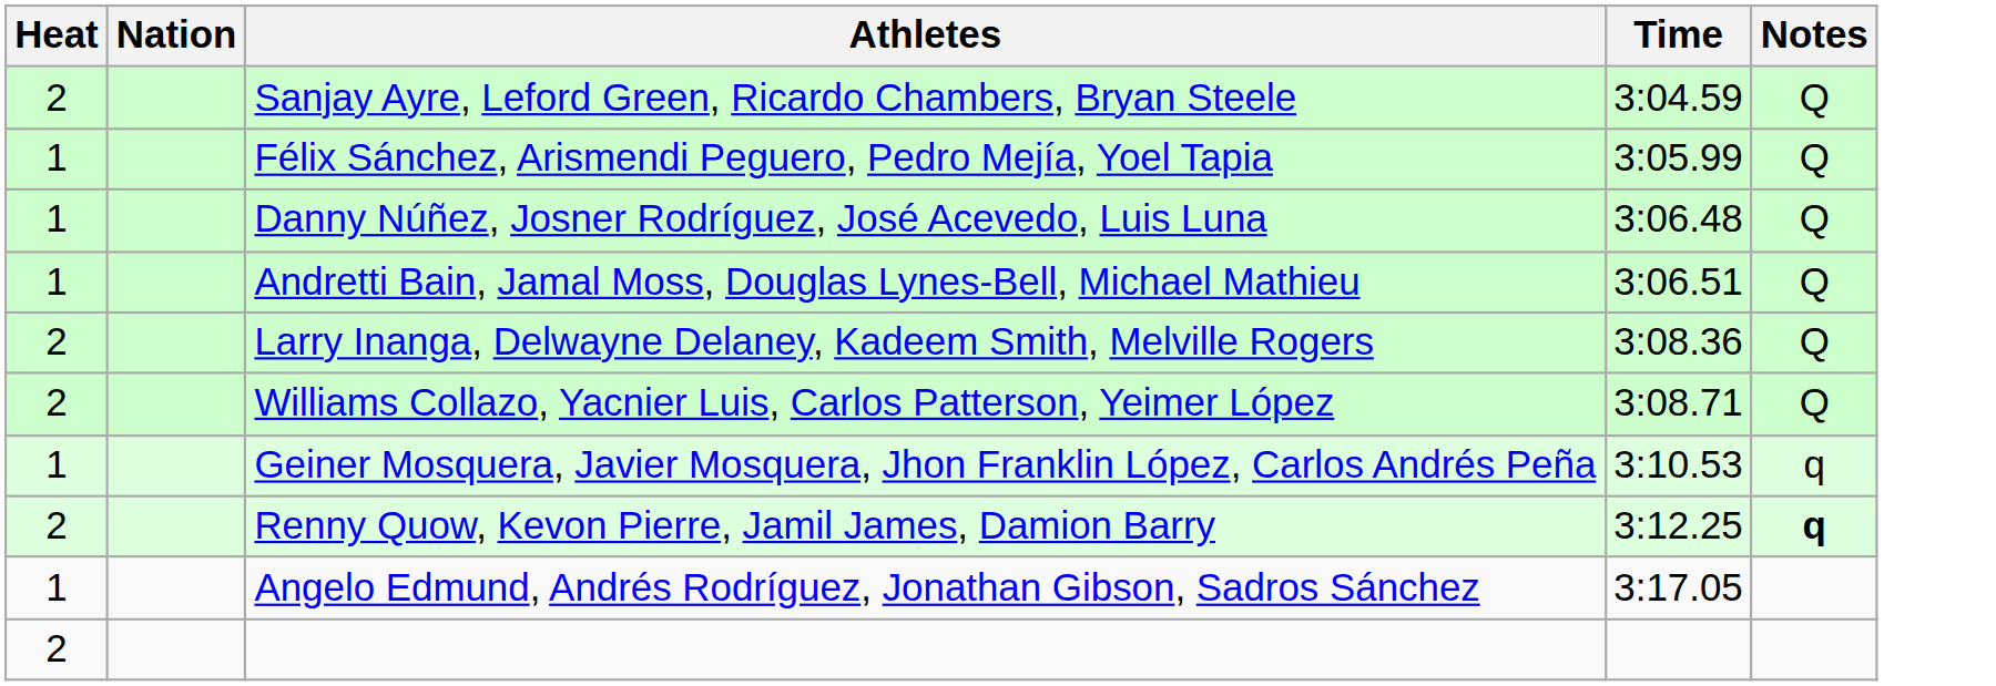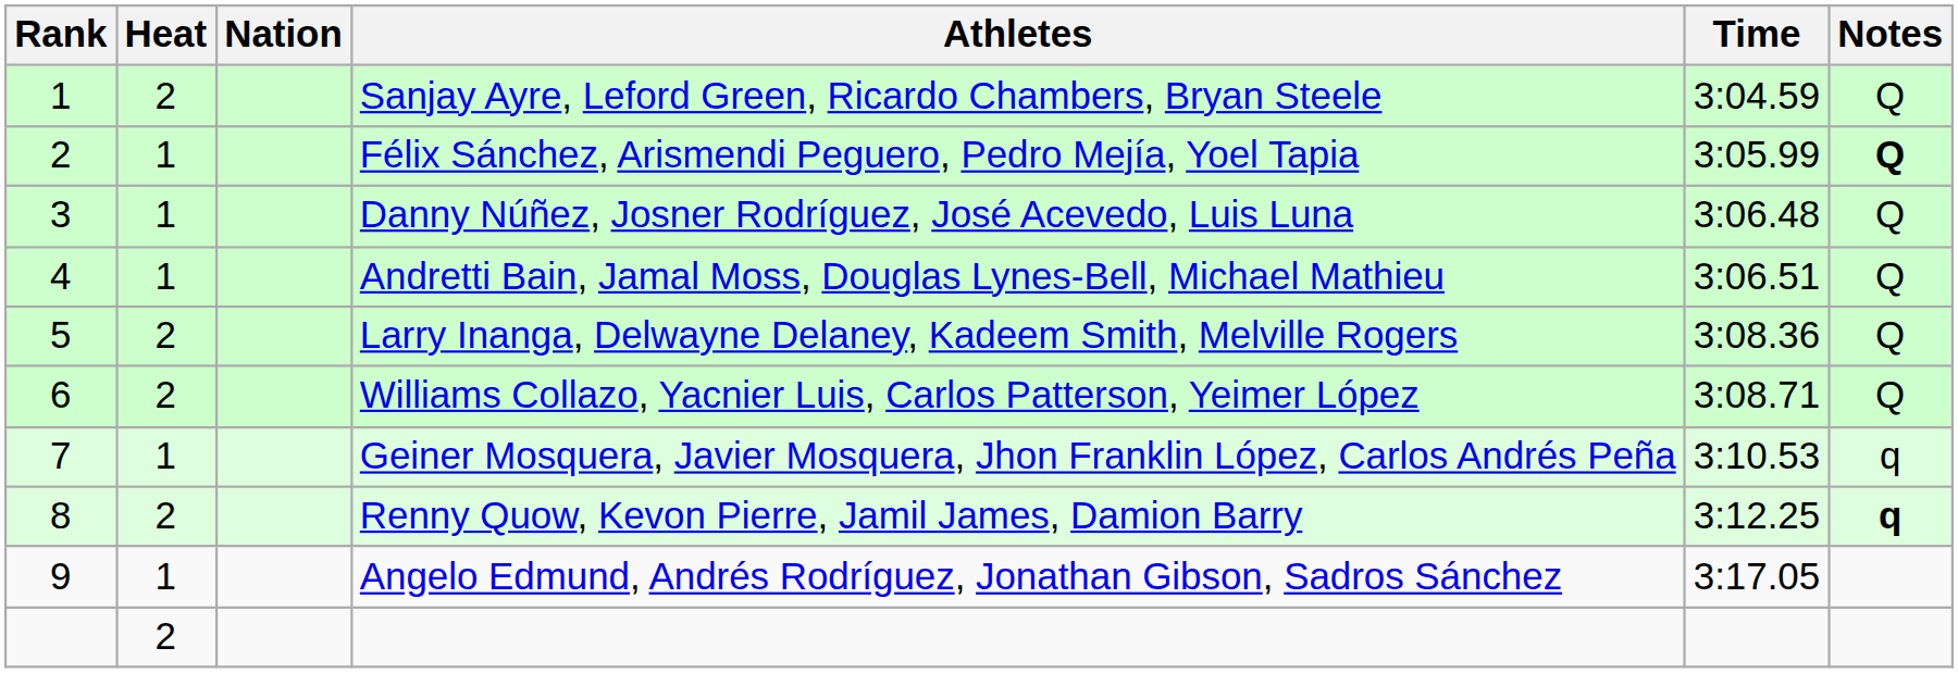 <table class="wikitable sortable" style="text-align:center">
 <tr>
+<th>Rank</th>
 <th>Heat</th>
 <th>Nation</th>
 <th>Athletes</th>
 <th>Time</th>
 <th>Notes</th>
 </tr>
 <tr bgcolor=ccffcc>
+<td>1</td>
 <td>2</td>
 <td align=left></td>
 <td align=left><a href='#'>Sanjay Ayre</a>, <a href='#'>Leford Green</a>, <a href='#'>Ricardo Chambers</a>, <a href='#'>Bryan Steele</a></td>
 <td>3:04.59</td>
 <td>Q</td>
 </tr>
 <tr bgcolor=ccffcc>
+<td>2</td>
 <td>1</td>
 <td align=left></td>
 <td align=left><a href='#'>Félix Sánchez</a>, <a href='#'>Arismendi Peguero</a>, <a href='#'>Pedro Mejía</a>, <a href='#'>Yoel Tapia</a></td>
 <td>3:05.99</td>
-<td>Q</td>
+<td><strong>Q</strong></td>
 </tr>
 <tr bgcolor=ccffcc>
+<td>3</td>
 <td>1</td>
 <td align=left></td>
 <td align=left><a href='#'>Danny Núñez</a>, <a href='#'>Josner Rodríguez</a>, <a href='#'>José Acevedo</a>, <a href='#'>Luis Luna</a></td>
 <td>3:06.48</td>
 <td>Q</td>
 </tr>
 <tr bgcolor=ccffcc>
+<td>4</td>
 <td>1</td>
 <td align=left></td>
 <td align=left><a href='#'>Andretti Bain</a>, <a href='#'>Jamal Moss</a>, <a href='#'>Douglas Lynes-Bell</a>, <a href='#'>Michael Mathieu</a></td>
 <td>3:06.51</td>
 <td>Q</td>
 </tr>
 <tr bgcolor=ccffcc>
+<td>5</td>
 <td>2</td>
 <td align=left></td>
 <td align=left><a href='#'>Larry Inanga</a>, <a href='#'>Delwayne Delaney</a>, <a href='#'>Kadeem Smith</a>, <a href='#'>Melville Rogers</a></td>
 <td>3:08.36</td>
 <td>Q</td>
 </tr>
 <tr bgcolor=ccffcc>
+<td>6</td>
 <td>2</td>
 <td align=left></td>
 <td align=left><a href='#'>Williams Collazo</a>, <a href='#'>Yacnier Luis</a>, <a href='#'>Carlos Patterson</a>, <a href='#'>Yeimer López</a></td>
 <td>3:08.71</td>
 <td>Q</td>
 </tr>
 <tr bgcolor=ddffdd>
+<td>7</td>
 <td>1</td>
 <td align=left></td>
 <td align=left><a href='#'>Geiner Mosquera</a>, <a href='#'>Javier Mosquera</a>, <a href='#'>Jhon Franklin López</a>, <a href='#'>Carlos Andrés Peña</a></td>
 <td>3:10.53</td>
 <td>q</td>
 </tr>
 <tr bgcolor=ddffdd>
+<td>8</td>
 <td>2</td>
 <td align=left></td>
 <td align=left><a href='#'>Renny Quow</a>, <a href='#'>Kevon Pierre</a>, <a href='#'>Jamil James</a>, <a href='#'>Damion Barry</a></td>
 <td>3:12.25</td>
 <td><strong>q</strong></td>
 </tr>
 <tr>
+<td>9</td>
 <td>1</td>
 <td align=left></td>
 <td align=left><a href='#'>Angelo Edmund</a>, <a href='#'>Andrés Rodríguez</a>, <a href='#'>Jonathan Gibson</a>, <a href='#'>Sadros Sánchez</a></td>
 <td>3:17.05</td>
 <td></td>
 </tr>
 <tr>
+<td></td>
 <td>2</td>
 <td align=left></td>
 <td align=left></td>
 <td></td>
 <td></td>
 </tr>
 </table>
